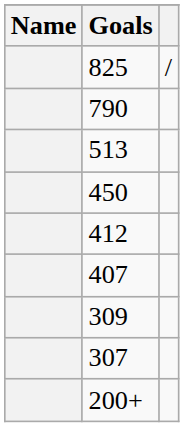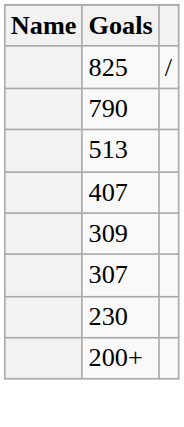 <table class="wikitable sortable plainrowheaders static-row-numbers">
 <tr>
 </tr>
 <tr>
 <th scope="col">Name</th>
 <th scope="col">Goals</th>
 <th scope="col"></th>
 </tr>
 <tr>
 <th scope="row"></th>
 <td>825</td>
 <td>/</td>
 </tr>
 <tr>
 <th scope="row"></th>
 <td>790</td>
 <td></td>
 </tr>
 <tr>
 <th scope="row"></th>
 <td>513</td>
 <td></td>
 </tr>
 <tr>
 <th scope="row"></th>
-<td>450</td>
-<td></td>
-</tr>
-<tr>
-<th scope="row"></th>
-<td>412</td>
-<td></td>
-</tr>
-<tr>
-<th scope="row"></th>
 <td>407</td>
 <td></td>
 </tr>
 <tr>
 <th scope="row"></th>
 <td>309</td>
 <td></td>
 </tr>
 <tr>
 <th scope="row"></th>
 <td>307</td>
 <td></td>
 </tr>
 <tr>
 <th scope="row"></th>
+<td>230</td>
+<td></td>
+</tr>
+<tr>
+<th scope="row"></th>
 <td>200+</td>
 <td></td>
 </tr>
 </table>
